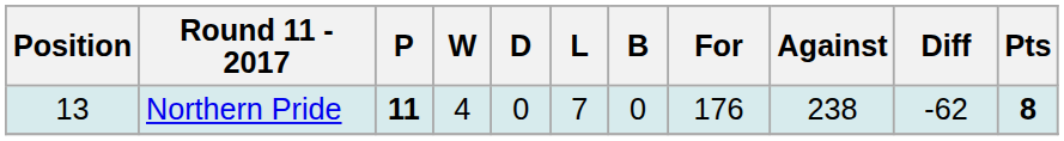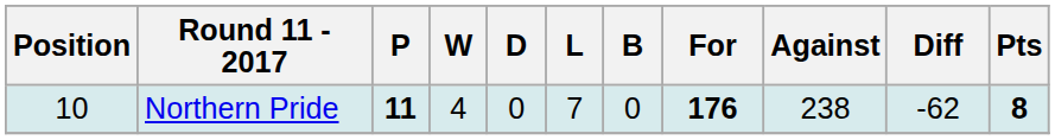 <table class="wikitable" style="text-align:center; font-size:85%;">
 <tr>
 <th width=40 abbr="Position">Position</th>
 <th width=100>Round 11 - 2017</th>
 <th width=20 abbr="Played">P</th>
 <th width=20 abbr="Won">W</th>
 <th width=20 abbr="Drawn">D</th>
 <th width=20 abbr="Lost">L</th>
 <th width=20 abbr="Bye">B</th>
 <th width=40 abbr="Points for">For</th>
 <th width=40 abbr="Points against">Against</th>
 <th width=40 abbr="Points difference">Diff</th>
 <th width=20 abbr="Points">Pts</th>
 </tr>
 <tr style="background: #d7ebed;">
-<td>13</td>
+<td>10</td>
 <td style="text-align:left;"> <a href='#'>Northern Pride</a></td>
 <td><strong>11</strong></td>
 <td>4</td>
 <td>0</td>
 <td>7</td>
 <td>0</td>
-<td>176</td>
+<td><strong>176</strong></td>
 <td>238</td>
 <td>-62</td>
 <td><strong>8</strong></td>
 </tr>
 <tr>
 </tr>
 </table>
